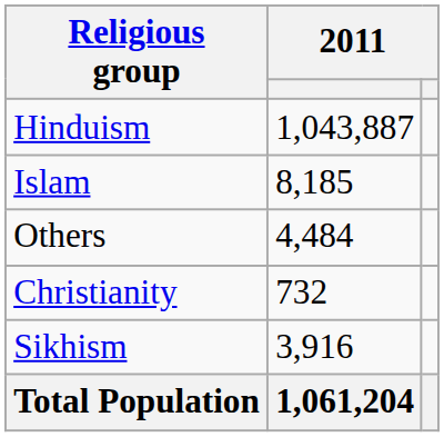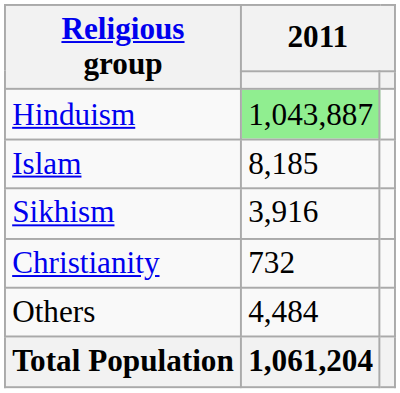 <table class="wikitable sortable">
 <tr>
 <th rowspan="2"><a href='#'>Religious</a><br>group</th>
 <th colspan="2">2011</th>
 </tr>
 <tr>
 <th><a href='#'></a></th>
 <th></th>
 </tr>
 <tr>
 <td><a href='#'>Hinduism</a> </td>
-<td>1,043,887</td>
+<td style="background: lightgreen;">1,043,887</td>
 <td></td>
 </tr>
 <tr>
 <td><a href='#'>Islam</a> </td>
 <td>8,185</td>
 <td></td>
 </tr>
 <tr>
-<td>Others</td>
-<td>4,484</td>
+<td><a href='#'>Sikhism</a> </td>
+<td>3,916</td>
 <td></td>
 </tr>
 <tr>
 <td><a href='#'>Christianity</a> </td>
 <td>732</td>
 <td></td>
 </tr>
 <tr>
-<td><a href='#'>Sikhism</a> </td>
-<td>3,916</td>
+<td>Others</td>
+<td>4,484</td>
 <td></td>
 </tr>
 <tr>
 <th>Total Population</th>
 <th>1,061,204</th>
 <th></th>
 </tr>
 </table>
